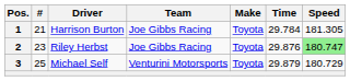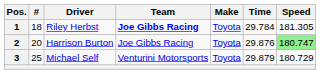 <table class="wikitable" style="font-size:95%">
 <tr>
 <th>Pos.</th>
 <th>#</th>
 <th>Driver</th>
 <th>Team</th>
 <th>Make</th>
 <th>Time</th>
 <th>Speed</th>
 </tr>
 <tr>
 <th>1</th>
-<td>21</td>
-<td><a href='#'>Harrison Burton</a></td>
-<td><a href='#'>Joe Gibbs Racing</a></td>
+<td>18</td>
+<td><a href='#'>Riley Herbst</a></td>
+<td><strong><a href='#'>Joe Gibbs Racing</a></strong></td>
 <td><a href='#'>Toyota</a></td>
 <td>29.784</td>
 <td>181.305</td>
 </tr>
 <tr>
 <th>2</th>
-<td>23</td>
-<td><a href='#'>Riley Herbst</a></td>
+<td>20</td>
+<td><a href='#'>Harrison Burton</a></td>
 <td><a href='#'>Joe Gibbs Racing</a></td>
 <td><a href='#'>Toyota</a></td>
 <td>29.876</td>
 <td style="background: lightgreen;">180.747</td>
 </tr>
 <tr>
 <th>3</th>
 <td>25</td>
 <td><a href='#'>Michael Self</a></td>
 <td><a href='#'>Venturini Motorsports</a></td>
 <td><a href='#'>Toyota</a></td>
 <td>29.879</td>
 <td>180.729</td>
 </tr>
 <tr>
 <th colspan="7"></th>
 </tr>
 </table>
